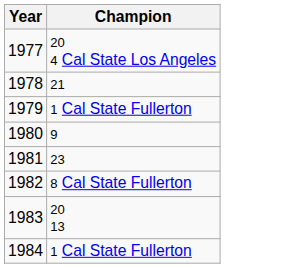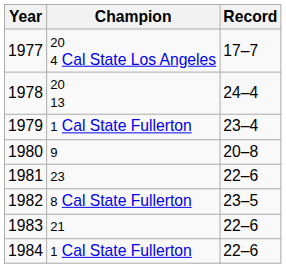 <table class=wikitable>
 <tr>
 <th>Year</th>
 <th>Champion</th>
+<th>Record</th>
 </tr>
 <tr>
 <td>1977</td>
 <td><small> 20</small> <br><small> 4</small> <a href='#'>Cal State Los Angeles</a></td>
+<td>17–7</td>
 </tr>
 <tr>
 <td>1978</td>
-<td><small> 21</small> </td>
+<td><small> 20</small> <br><small> 13</small> </td>
+<td>24–4</td>
 </tr>
 <tr>
 <td>1979</td>
 <td><small> 1</small> <a href='#'>Cal State Fullerton</a></td>
+<td>23–4</td>
 </tr>
 <tr>
 <td>1980</td>
 <td><small> 9</small> </td>
+<td>20–8</td>
 </tr>
 <tr>
 <td>1981</td>
 <td><small> 23</small> </td>
+<td>22–6</td>
 </tr>
 <tr>
 <td>1982</td>
 <td><small> 8</small> <a href='#'>Cal State Fullerton</a></td>
+<td>23–5</td>
 </tr>
 <tr>
 <td>1983</td>
-<td><small> 20</small> <br><small> 13</small> </td>
+<td><small> 21</small> </td>
+<td>22–6</td>
 </tr>
 <tr>
 <td>1984</td>
 <td><small> 1</small> <a href='#'>Cal State Fullerton</a></td>
+<td>22–6</td>
 </tr>
 </table>
